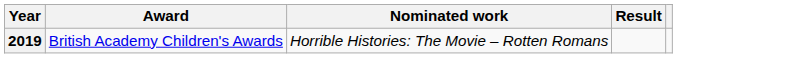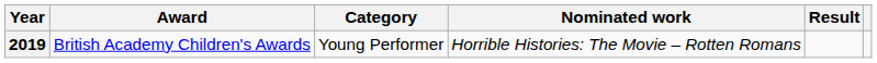 <table class="wikitable plainrowheaders">
 <tr>
 <th scope="col">Year</th>
 <th scope="col">Award</th>
+<th scope="col">Category</th>
 <th scope="col">Nominated work</th>
 <th scope="col">Result</th>
 <th scope="col"></th>
 </tr>
 <tr>
 <th scope="row">2019</th>
 <td><a href='#'>British Academy Children's Awards</a></td>
+<td>Young Performer</td>
 <td><em>Horrible Histories: The Movie – Rotten Romans</em></td>
 <td></td>
 <td style="text-align:center"></td>
 </tr>
 </table>
